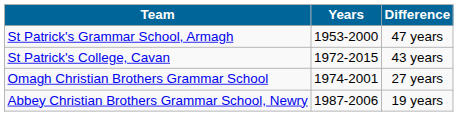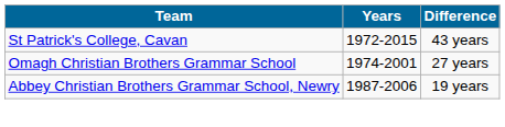 <table class="wikitable">
 <tr>
 <th style="background:#069; color:white;">Team</th>
 <th style="background:#069; color:white;">Years</th>
 <th style="background:#069; color:white;">Difference</th>
-</tr>
-<tr>
-<td><a href='#'>St Patrick's Grammar School, Armagh</a></td>
-<td align=center>1953-2000</td>
-<td align=center>47 years</td>
 </tr>
 <tr>
 <td><a href='#'>St Patrick's College, Cavan</a></td>
 <td align=center>1972-2015</td>
 <td align=center>43 years</td>
 </tr>
 <tr>
 <td><a href='#'>Omagh Christian Brothers Grammar School</a></td>
 <td align=center>1974-2001</td>
 <td align=center>27 years</td>
 </tr>
 <tr>
 <td><a href='#'>Abbey Christian Brothers Grammar School, Newry</a></td>
 <td align=center>1987-2006</td>
 <td align=center>19 years</td>
 </tr>
 </table>
